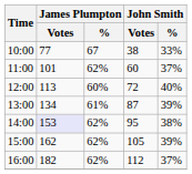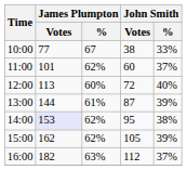 <table class="wikitable">
 <tr>
 <th rowspan="2">Time</th>
 <th colspan="2">James Plumpton</th>
 <th colspan="2">John Smith</th>
 </tr>
 <tr>
 <th>Votes</th>
 <th>%</th>
 <th>Votes</th>
 <th>%</th>
 </tr>
 <tr>
 <td>10:00</td>
 <td>77</td>
 <td>67</td>
 <td>38</td>
 <td>33%</td>
 </tr>
 <tr>
 <td>11:00</td>
 <td>101</td>
 <td>62%</td>
 <td>60</td>
 <td>37%</td>
 </tr>
 <tr>
 <td>12:00</td>
 <td>113</td>
 <td>60%</td>
 <td>72</td>
 <td>40%</td>
 </tr>
 <tr>
 <td>13:00</td>
-<td>134</td>
+<td>144</td>
 <td>61%</td>
 <td>87</td>
 <td>39%</td>
 </tr>
 <tr>
 <td>14:00</td>
 <td style="background: lavender;">153</td>
 <td>62%</td>
 <td>95</td>
 <td>38%</td>
 </tr>
 <tr>
 <td>15:00</td>
 <td>162</td>
 <td>62%</td>
 <td>105</td>
 <td>39%</td>
 </tr>
 <tr>
 <td>16:00</td>
 <td>182</td>
-<td>62%</td>
+<td>63%</td>
 <td>112</td>
 <td>37%</td>
 </tr>
 <tr>
 </tr>
 </table>
